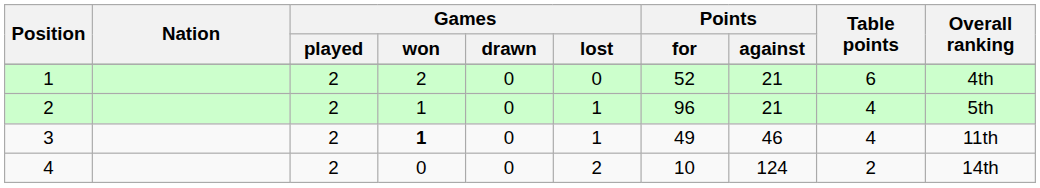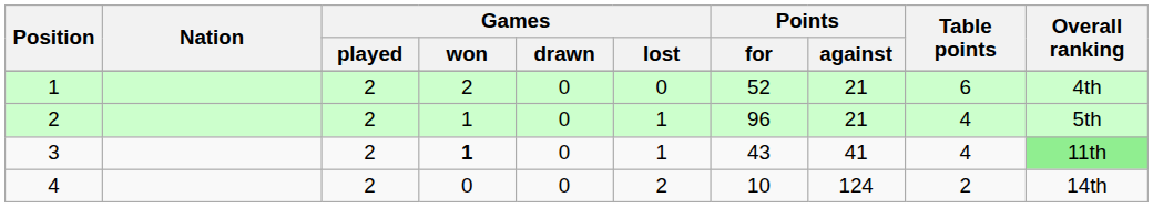 <table class="wikitable" style="text-align: center;">
 <tr>
 <th rowspan="2" width="8%">Position</th>
 <th rowspan="2" width="18%">Nation</th>
 <th colspan="4" width="32%">Games</th>
 <th colspan="2" width="16%">Points</th>
 <th rowspan="2" width="10%">Table<br>points</th>
 <th rowspan="2" width="10%">Overall<br>ranking</th>
 </tr>
 <tr>
 <th width="8%">played</th>
 <th width="8%">won</th>
 <th width="8%">drawn</th>
 <th width="8%">lost</th>
 <th width="8%">for</th>
 <th width="8%">against</th>
 </tr>
 <tr>
 </tr>
 <tr align="center" bgcolor="#ccffcc">
 <td>1</td>
 <td align="left"></td>
 <td>2</td>
 <td>2</td>
 <td>0</td>
 <td>0</td>
 <td>52</td>
 <td>21</td>
 <td>6</td>
 <td>4th</td>
 </tr>
 <tr bgcolor="#ccffcc">
 <td>2</td>
 <td align="left"></td>
 <td>2</td>
 <td>1</td>
 <td>0</td>
 <td>1</td>
 <td>96</td>
 <td>21</td>
 <td>4</td>
 <td>5th</td>
 </tr>
 <tr>
 <td>3</td>
 <td align="left"></td>
 <td>2</td>
 <td><strong>1</strong></td>
 <td>0</td>
 <td>1</td>
-<td>49</td>
-<td>46</td>
+<td>43</td>
+<td>41</td>
 <td>4</td>
-<td>11th</td>
+<td style="background: lightgreen;">11th</td>
 </tr>
 <tr>
 <td>4</td>
 <td align="left"></td>
 <td>2</td>
 <td>0</td>
 <td>0</td>
 <td>2</td>
 <td>10</td>
 <td>124</td>
 <td>2</td>
 <td>14th</td>
 </tr>
 </table>
